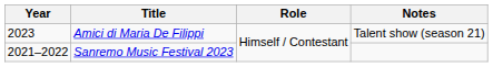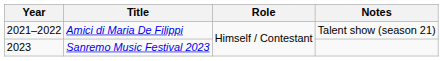 <table class="wikitable">
 <tr>
 <th>Year</th>
 <th>Title</th>
 <th>Role</th>
 <th>Notes</th>
 </tr>
 <tr>
-<td>2023</td>
+<td>2021–2022</td>
 <td><em><a href='#'>Amici di Maria De Filippi</a></em></td>
 <td rowspan="2">Himself / Contestant</td>
 <td>Talent show (season 21)</td>
 </tr>
 <tr>
-<td>2021–2022</td>
+<td>2023</td>
 <td><em><a href='#'>Sanremo Music Festival 2023</a></em></td>
 <td></td>
 </tr>
 </table>
